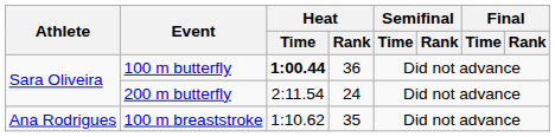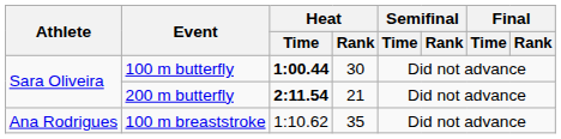 <table class=wikitable style="font-size:90%">
 <tr>
 <th rowspan="2">Athlete</th>
 <th rowspan="2">Event</th>
 <th colspan="2">Heat</th>
 <th colspan="2">Semifinal</th>
 <th colspan="2">Final</th>
 </tr>
 <tr style="font-size:95%">
 <th>Time</th>
 <th>Rank</th>
 <th>Time</th>
 <th>Rank</th>
 <th>Time</th>
 <th>Rank</th>
 </tr>
 <tr align=center>
 <td align=left rowspan=2><a href='#'>Sara Oliveira</a></td>
 <td align=left><a href='#'>100 m butterfly</a></td>
 <td><strong>1:00.44</strong></td>
-<td>36</td>
+<td>30</td>
 <td colspan=4>Did not advance</td>
 </tr>
 <tr align=center>
 <td align=left><a href='#'>200 m butterfly</a></td>
-<td>2:11.54</td>
-<td>24</td>
+<td><strong>2:11.54</strong></td>
+<td>21</td>
 <td colspan=4>Did not advance</td>
 </tr>
 <tr align=center>
 <td align=left><a href='#'>Ana Rodrigues</a></td>
 <td align=left><a href='#'>100 m breaststroke</a></td>
 <td>1:10.62</td>
 <td>35</td>
 <td colspan=4>Did not advance</td>
 </tr>
 </table>
